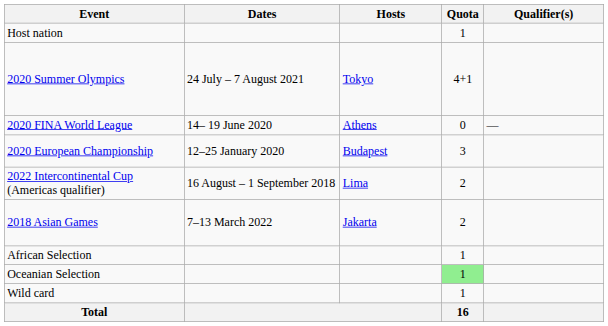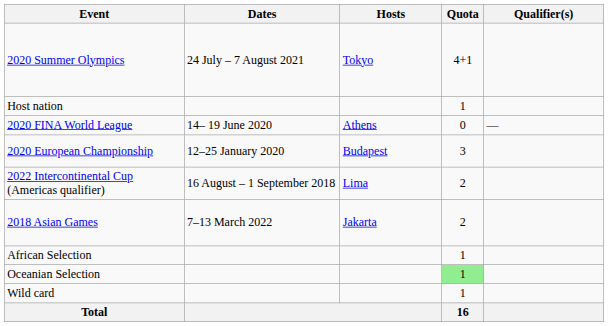 <table class="wikitable" style="width: 800px;">
 <tr>
 <th style="width: 30%;">Event</th>
 <th style-"width: 23%;">Dates</th>
 <th style="width: 17%;">Hosts</th>
 <th style="width: 7%;">Quota</th>
 <th style="width: 20%;">Qualifier(s)</th>
 </tr>
 <tr>
+<td><a href='#'>2020 Summer Olympics</a></td>
+<td>24 July – 7 August 2021</td>
+<td> <a href='#'>Tokyo</a></td>
+<td align="center">4+1</td>
+<td><br><br><s></s><br><br><br></td>
+</tr>
+<tr>
 <td>Host nation</td>
 <td></td>
 <td></td>
 <td align="center">1</td>
 <td></td>
-</tr>
-<tr>
-<td><a href='#'>2020 Summer Olympics</a></td>
-<td>24 July – 7 August 2021</td>
-<td> <a href='#'>Tokyo</a></td>
-<td align="center">4+1</td>
-<td><br><br><s></s><br><br><br></td>
 </tr>
 <tr>
 <td><a href='#'>2020 FINA World League</a></td>
 <td>14– 19 June 2020</td>
 <td> <a href='#'>Athens</a></td>
 <td align="center">0</td>
 <td>—</td>
 </tr>
 <tr>
 <td><a href='#'>2020 European Championship</a></td>
 <td>12–25 January 2020</td>
 <td> <a href='#'>Budapest</a></td>
 <td align="center">3</td>
 <td><br><br></td>
 </tr>
 <tr>
 <td><a href='#'>2022 Intercontinental Cup</a><br>(Americas qualifier)</td>
 <td>16 August – 1 September 2018</td>
 <td> <a href='#'>Lima</a></td>
 <td align="center">2</td>
 <td><br></td>
 </tr>
 <tr>
 <td><a href='#'>2018 Asian Games</a></td>
 <td>7–13 March 2022</td>
 <td> <a href='#'>Jakarta</a></td>
 <td align="center">2</td>
 <td><s><br></s><br><br></td>
 </tr>
 <tr>
 <td>African Selection</td>
 <td></td>
 <td></td>
 <td align="center">1</td>
 <td></td>
 </tr>
 <tr>
 <td>Oceanian Selection</td>
 <td></td>
 <td></td>
 <td align="center" style="background: lightgreen;">1</td>
 <td></td>
 </tr>
 <tr>
 <td>Wild card</td>
 <td></td>
 <td></td>
 <td align="center">1</td>
 <td></td>
 </tr>
 <tr>
 <th>Total</th>
 <th colspan="2"></th>
 <th>16</th>
 <th></th>
 </tr>
 </table>
